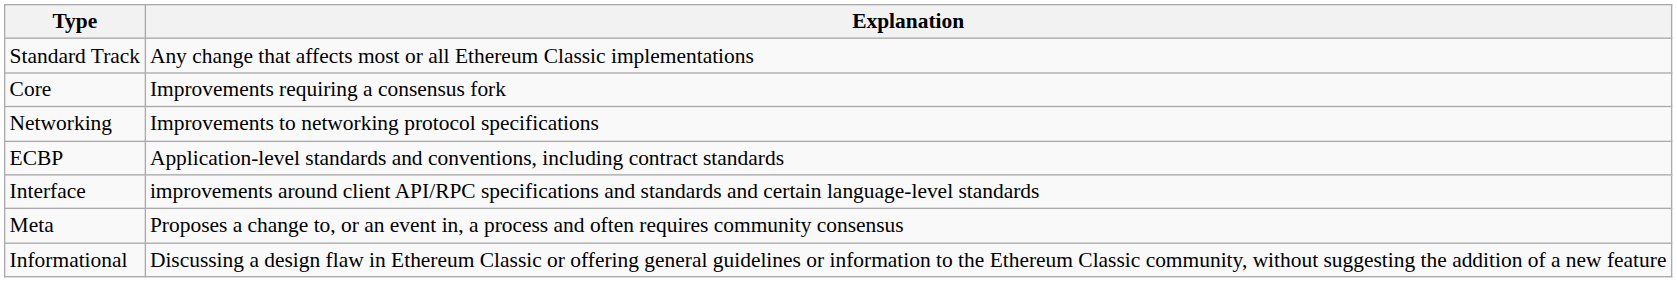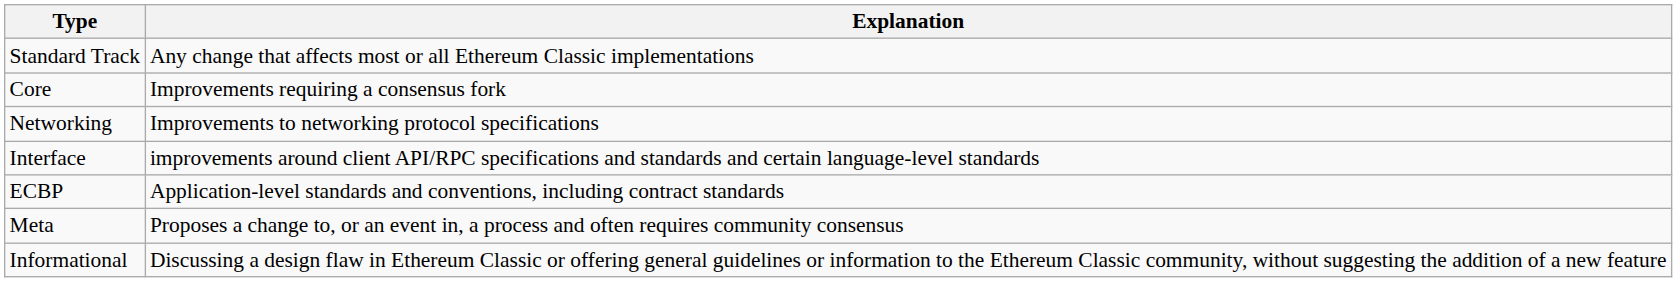 <table class="wikitable">
 <tr>
 <th>Type</th>
 <th>Explanation</th>
 </tr>
 <tr>
 <td>Standard Track</td>
 <td>Any change that affects most or all Ethereum Classic implementations</td>
 </tr>
 <tr>
 <td>Core</td>
 <td>Improvements requiring a consensus fork</td>
 </tr>
 <tr>
 <td>Networking</td>
 <td>Improvements to networking protocol specifications</td>
 </tr>
 <tr>
+<td>Interface</td>
+<td>improvements around client API/RPC specifications and standards and certain language-level standards</td>
+</tr>
+<tr>
 <td>ECBP</td>
 <td>Application-level standards and conventions, including contract standards</td>
-</tr>
-<tr>
-<td>Interface</td>
-<td>improvements around client API/RPC specifications and standards and certain language-level standards</td>
 </tr>
 <tr>
 <td>Meta</td>
 <td>Proposes a change to, or an event in, a process and often  requires community consensus</td>
 </tr>
 <tr>
 <td>Informational</td>
 <td>Discussing a design flaw in Ethereum Classic or offering general guidelines or information to the Ethereum Classic community, without suggesting the addition of a new feature</td>
 </tr>
 </table>
